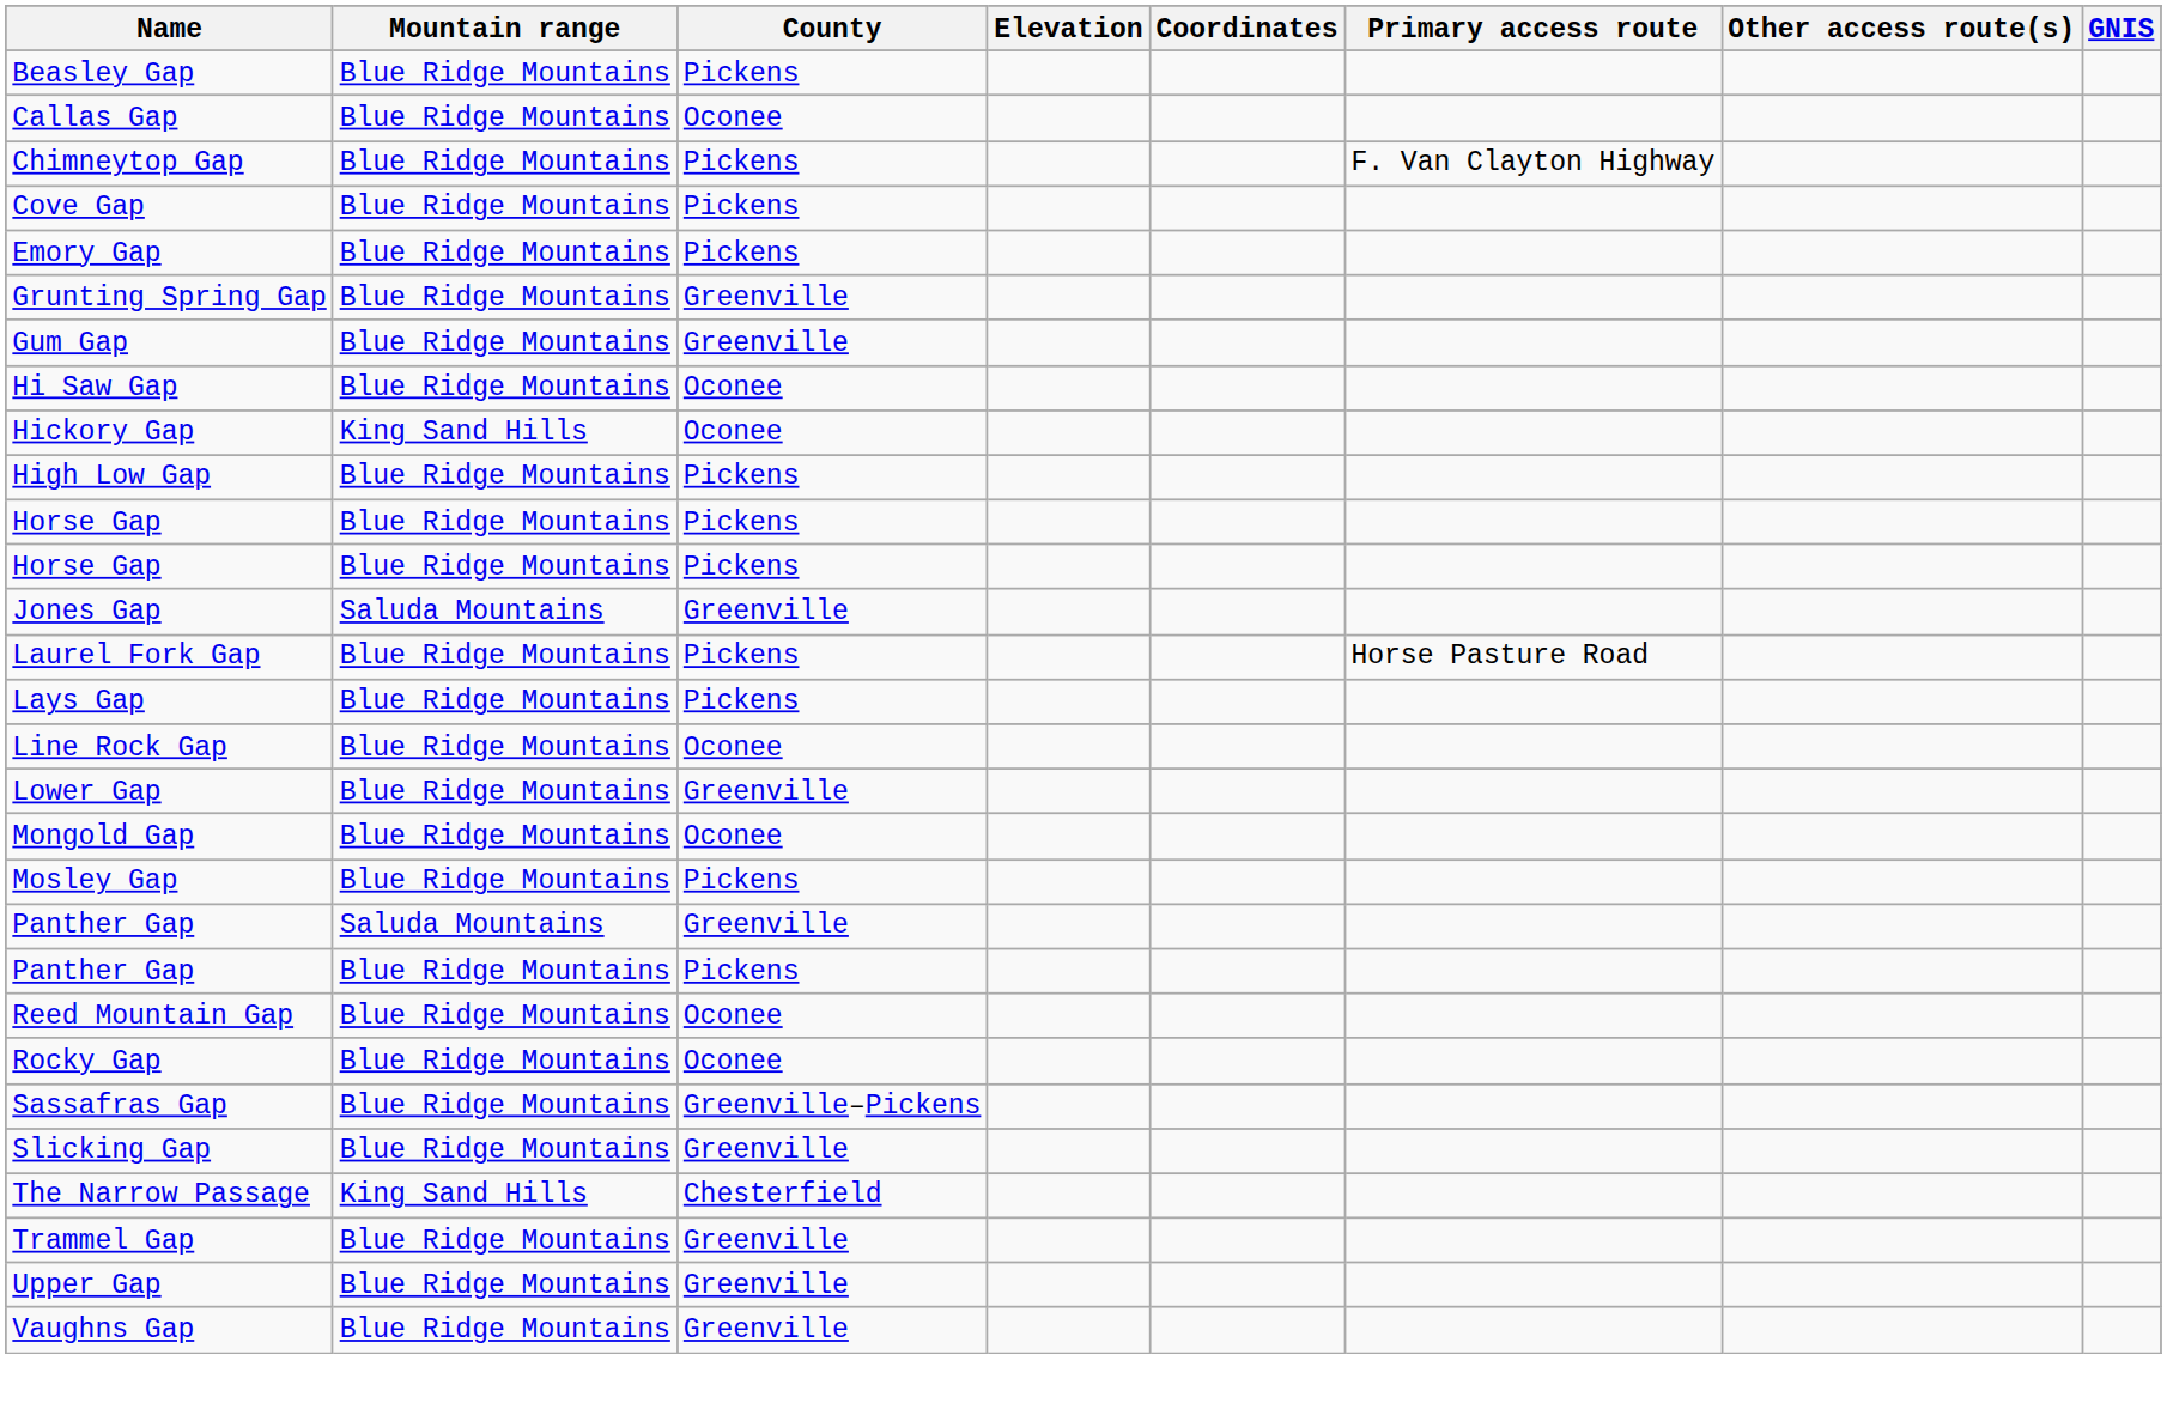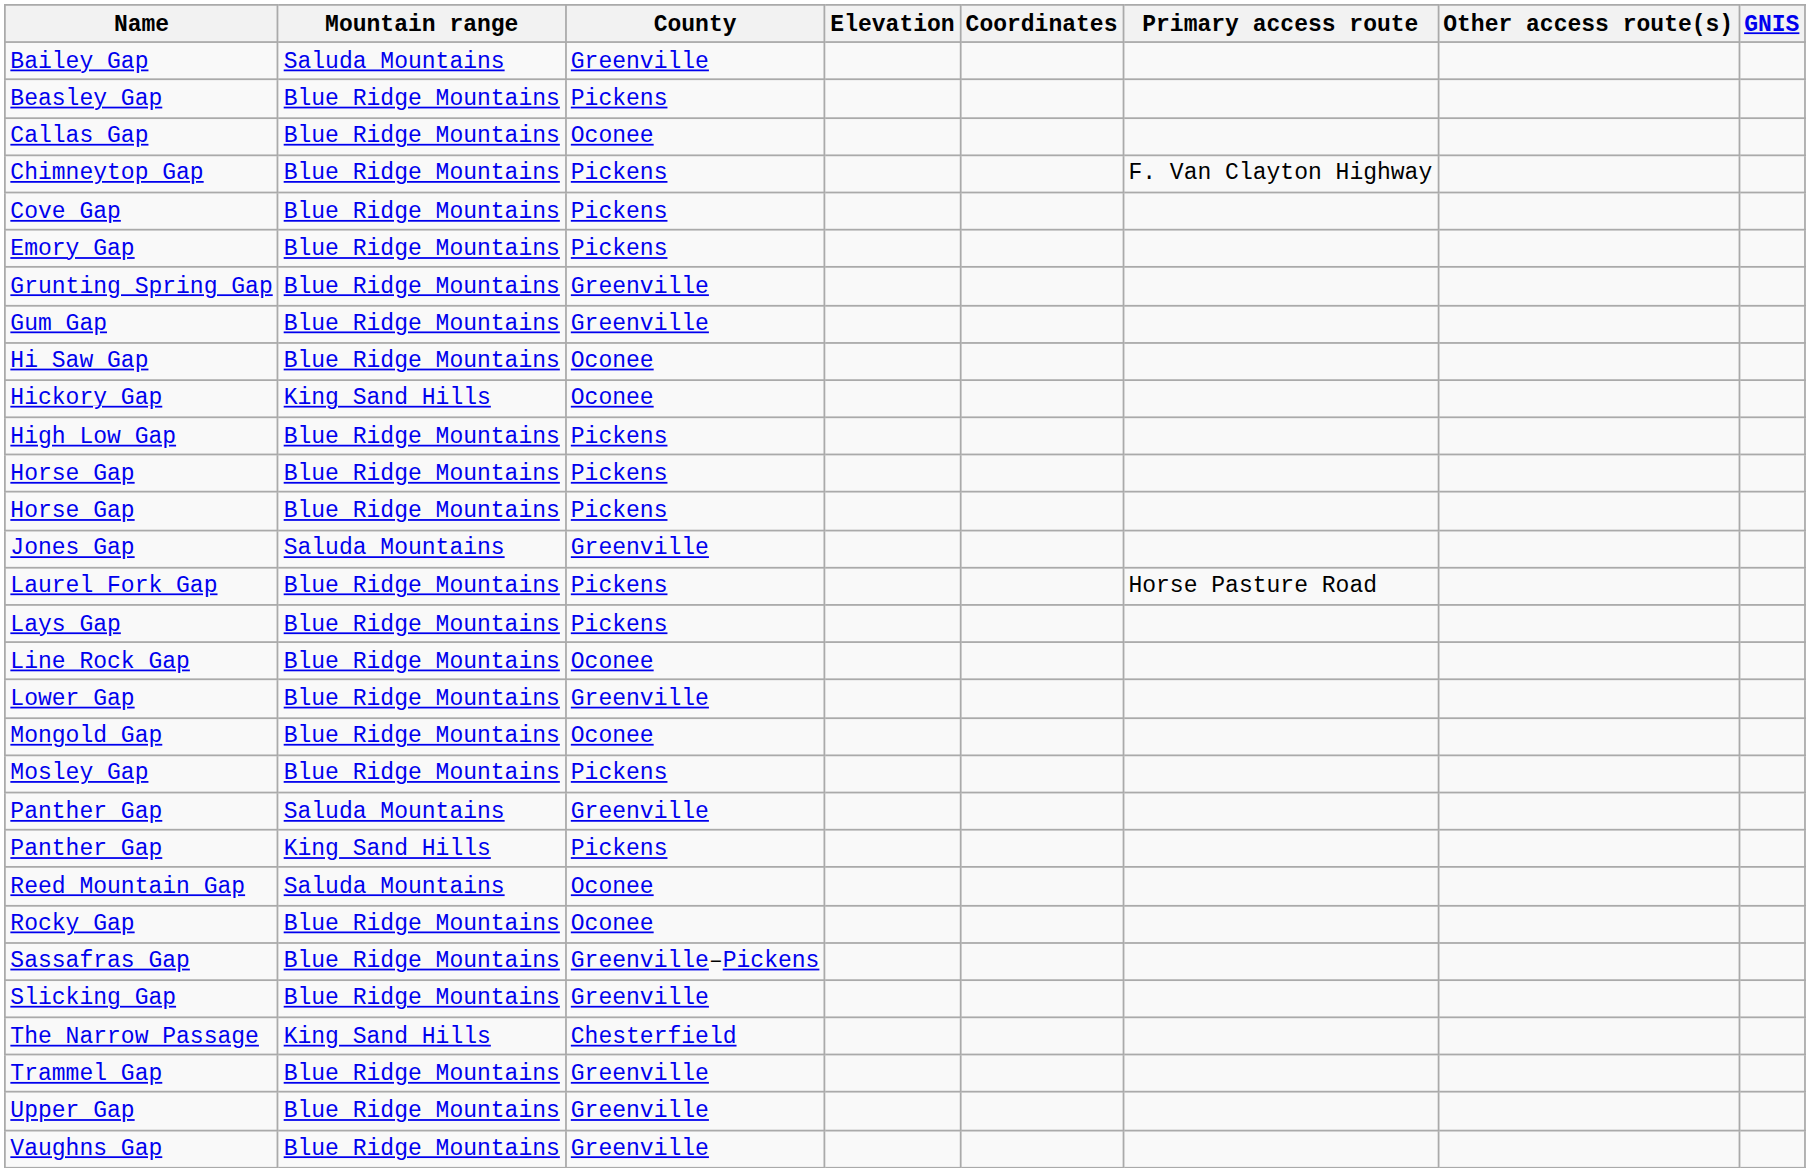 <table class="wikitable sortable">
 <tr>
 <th>Name</th>
 <th>Mountain range</th>
 <th>County</th>
 <th data-sort-type="number">Elevation</th>
 <th>Coordinates</th>
 <th>Primary access route</th>
 <th>Other access route(s)</th>
 <th data-sort-type="number"><a href='#'>GNIS</a></th>
+</tr>
+<tr>
+<td><a href='#'>Bailey Gap</a></td>
+<td><a href='#'>Saluda Mountains</a></td>
+<td><a href='#'>Greenville</a></td>
+<td></td>
+<td></td>
+<td></td>
+<td></td>
+<td align="right"></td>
 </tr>
 <tr>
 <td><a href='#'>Beasley Gap</a></td>
 <td><a href='#'>Blue Ridge Mountains</a></td>
 <td><a href='#'>Pickens</a></td>
 <td></td>
 <td></td>
 <td></td>
 <td></td>
 <td align="right"></td>
 </tr>
 <tr>
 <td><a href='#'>Callas Gap</a></td>
 <td><a href='#'>Blue Ridge Mountains</a></td>
 <td><a href='#'>Oconee</a></td>
 <td></td>
 <td></td>
 <td></td>
 <td></td>
 <td align="right"></td>
 </tr>
 <tr>
 <td><a href='#'>Chimneytop Gap</a></td>
 <td><a href='#'>Blue Ridge Mountains</a></td>
 <td><a href='#'>Pickens</a></td>
 <td></td>
 <td></td>
 <td>F. Van Clayton Highway</td>
 <td></td>
 <td align="right"></td>
 </tr>
 <tr>
 <td><a href='#'>Cove Gap</a></td>
 <td><a href='#'>Blue Ridge Mountains</a></td>
 <td><a href='#'>Pickens</a></td>
 <td></td>
 <td></td>
 <td></td>
 <td></td>
 <td align="right"></td>
 </tr>
 <tr>
 <td><a href='#'>Emory Gap</a></td>
 <td><a href='#'>Blue Ridge Mountains</a></td>
 <td><a href='#'>Pickens</a></td>
 <td></td>
 <td></td>
 <td></td>
 <td></td>
 <td align="right"></td>
 </tr>
 <tr>
 <td><a href='#'>Grunting Spring Gap</a></td>
 <td><a href='#'>Blue Ridge Mountains</a></td>
 <td><a href='#'>Greenville</a></td>
 <td></td>
 <td></td>
 <td></td>
 <td></td>
 <td align="right"></td>
 </tr>
 <tr>
 <td><a href='#'>Gum Gap</a></td>
 <td><a href='#'>Blue Ridge Mountains</a></td>
 <td><a href='#'>Greenville</a></td>
 <td></td>
 <td></td>
 <td></td>
 <td></td>
 <td align="right"></td>
 </tr>
 <tr>
 <td><a href='#'>Hi Saw Gap</a></td>
 <td><a href='#'>Blue Ridge Mountains</a></td>
 <td><a href='#'>Oconee</a></td>
 <td></td>
 <td></td>
 <td></td>
 <td></td>
 <td align="right"></td>
 </tr>
 <tr>
 <td><a href='#'>Hickory Gap</a></td>
 <td><a href='#'>King Sand Hills</a></td>
 <td><a href='#'>Oconee</a></td>
 <td></td>
 <td></td>
 <td></td>
 <td></td>
 <td align="right"></td>
 </tr>
 <tr>
 <td><a href='#'>High Low Gap</a></td>
 <td><a href='#'>Blue Ridge Mountains</a></td>
 <td><a href='#'>Pickens</a></td>
 <td></td>
 <td></td>
 <td></td>
 <td></td>
 <td align="right"></td>
 </tr>
 <tr>
 <td><a href='#'>Horse Gap</a></td>
 <td><a href='#'>Blue Ridge Mountains</a></td>
 <td><a href='#'>Pickens</a></td>
 <td></td>
 <td></td>
 <td></td>
 <td></td>
 <td align="right"></td>
 </tr>
 <tr>
 <td><a href='#'>Horse Gap</a></td>
 <td><a href='#'>Blue Ridge Mountains</a></td>
 <td><a href='#'>Pickens</a></td>
 <td></td>
 <td></td>
 <td></td>
 <td></td>
 <td align="right"></td>
 </tr>
 <tr>
 <td><a href='#'>Jones Gap</a></td>
 <td><a href='#'>Saluda Mountains</a></td>
 <td><a href='#'>Greenville</a></td>
 <td></td>
 <td></td>
 <td></td>
 <td></td>
 <td align="right"></td>
 </tr>
 <tr>
 <td><a href='#'>Laurel Fork Gap</a></td>
 <td><a href='#'>Blue Ridge Mountains</a></td>
 <td><a href='#'>Pickens</a></td>
 <td align="right"></td>
 <td></td>
 <td>Horse Pasture Road</td>
 <td></td>
 <td align="right"></td>
 </tr>
 <tr>
 <td><a href='#'>Lays Gap</a></td>
 <td><a href='#'>Blue Ridge Mountains</a></td>
 <td><a href='#'>Pickens</a></td>
 <td align="right"></td>
 <td></td>
 <td></td>
 <td></td>
 <td align="right"></td>
 </tr>
 <tr>
 <td><a href='#'>Line Rock Gap</a></td>
 <td><a href='#'>Blue Ridge Mountains</a></td>
 <td><a href='#'>Oconee</a></td>
 <td align="right"></td>
 <td></td>
 <td></td>
 <td></td>
 <td align="right"></td>
 </tr>
 <tr>
 <td><a href='#'>Lower Gap</a></td>
 <td><a href='#'>Blue Ridge Mountains</a></td>
 <td><a href='#'>Greenville</a></td>
 <td align="right"></td>
 <td></td>
 <td></td>
 <td></td>
 <td align="right"></td>
 </tr>
 <tr>
 <td><a href='#'>Mongold Gap</a></td>
 <td><a href='#'>Blue Ridge Mountains</a></td>
 <td><a href='#'>Oconee</a></td>
 <td align="right"></td>
 <td></td>
 <td></td>
 <td></td>
 <td align="right"></td>
 </tr>
 <tr>
 <td><a href='#'>Mosley Gap</a></td>
 <td><a href='#'>Blue Ridge Mountains</a></td>
 <td><a href='#'>Pickens</a></td>
 <td align="right"></td>
 <td></td>
 <td></td>
 <td></td>
 <td align="right"></td>
 </tr>
 <tr>
 <td><a href='#'>Panther Gap</a></td>
 <td><a href='#'>Saluda Mountains</a></td>
 <td><a href='#'>Greenville</a></td>
 <td align="right"></td>
 <td></td>
 <td></td>
 <td></td>
 <td align="right"></td>
 </tr>
 <tr>
 <td><a href='#'>Panther Gap</a></td>
-<td><a href='#'>Blue Ridge Mountains</a></td>
+<td><a href='#'>King Sand Hills</a></td>
 <td><a href='#'>Pickens</a></td>
 <td align="right"></td>
 <td></td>
 <td></td>
 <td></td>
 <td align="right"></td>
 </tr>
 <tr>
 <td><a href='#'>Reed Mountain Gap</a></td>
-<td><a href='#'>Blue Ridge Mountains</a></td>
+<td><a href='#'>Saluda Mountains</a></td>
 <td><a href='#'>Oconee</a></td>
 <td align="right"></td>
 <td></td>
 <td></td>
 <td></td>
 <td align="right"></td>
 </tr>
 <tr>
 <td><a href='#'>Rocky Gap</a></td>
 <td><a href='#'>Blue Ridge Mountains</a></td>
 <td><a href='#'>Oconee</a></td>
 <td align="right"></td>
 <td></td>
 <td></td>
 <td></td>
 <td align="right"></td>
 </tr>
 <tr>
 <td><a href='#'>Sassafras Gap</a></td>
 <td><a href='#'>Blue Ridge Mountains</a></td>
 <td><a href='#'>Greenville</a>–<a href='#'>Pickens</a></td>
 <td align="right"></td>
 <td></td>
 <td></td>
 <td></td>
 <td align="right"></td>
 </tr>
 <tr>
 <td><a href='#'>Slicking Gap</a></td>
 <td><a href='#'>Blue Ridge Mountains</a></td>
 <td><a href='#'>Greenville</a></td>
 <td align="right"></td>
 <td></td>
 <td></td>
 <td></td>
 <td align="right"></td>
 </tr>
 <tr>
 <td><a href='#'>The Narrow Passage</a></td>
 <td><a href='#'>King Sand Hills</a></td>
 <td><a href='#'>Chesterfield</a></td>
 <td align="right"></td>
 <td></td>
 <td></td>
 <td></td>
 <td align="right"></td>
 </tr>
 <tr>
 <td><a href='#'>Trammel Gap</a></td>
 <td><a href='#'>Blue Ridge Mountains</a></td>
 <td><a href='#'>Greenville</a></td>
 <td align="right"></td>
 <td></td>
 <td></td>
 <td></td>
 <td align="right"></td>
 </tr>
 <tr>
 <td><a href='#'>Upper Gap</a></td>
 <td><a href='#'>Blue Ridge Mountains</a></td>
 <td><a href='#'>Greenville</a></td>
 <td align="right"></td>
 <td></td>
 <td></td>
 <td></td>
 <td align="right"></td>
 </tr>
 <tr>
 <td><a href='#'>Vaughns Gap</a></td>
 <td><a href='#'>Blue Ridge Mountains</a></td>
 <td><a href='#'>Greenville</a></td>
 <td align="right"></td>
 <td></td>
 <td></td>
 <td></td>
 <td align="right"></td>
 </tr>
 </table>
